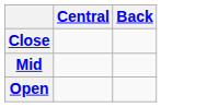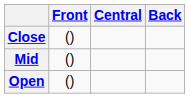 <table class=wikitable>
 <tr>
 <th></th>
+<th><a href='#'>Front</a></th>
 <th><a href='#'>Central</a></th>
 <th><a href='#'>Back</a></th>
 </tr>
 <tr align=center>
 <th><a href='#'>Close</a></th>
+<td>  ()</td>
 <td></td>
 <td> </td>
 </tr>
 <tr align=center>
 <th><a href='#'>Mid</a></th>
+<td>  ()</td>
 <td></td>
 <td> </td>
 </tr>
 <tr align=center>
 <th><a href='#'>Open</a></th>
+<td>()</td>
 <td></td>
 <td> </td>
 </tr>
 </table>
